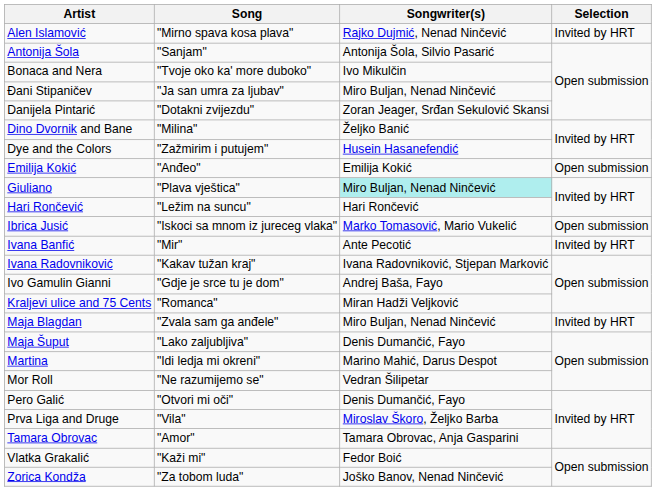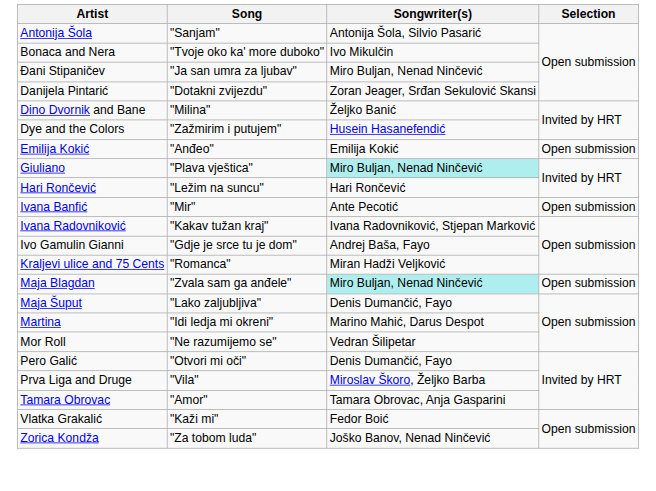 <table class="sortable wikitable" style="margin: 1em auto 1em auto">
 <tr>
 <th>Artist</th>
 <th>Song</th>
 <th>Songwriter(s)</th>
 <th>Selection</th>
-</tr>
-<tr>
-<td><a href='#'>Alen Islamović</a></td>
-<td>"Mirno spava kosa plava"</td>
-<td><a href='#'>Rajko Dujmić</a>, Nenad Ninčević</td>
-<td>Invited by HRT</td>
 </tr>
 <tr>
 <td><a href='#'>Antonija Šola</a></td>
 <td>"Sanjam"</td>
 <td>Antonija Šola, Silvio Pasarić</td>
 <td rowspan="4">Open submission</td>
 </tr>
 <tr>
 <td>Bonaca and Nera</td>
 <td>"Tvoje oko ka' more duboko"</td>
 <td>Ivo Mikulčin</td>
 </tr>
 <tr>
 <td>Ðani Stipaničev</td>
 <td>"Ja san umra za ljubav"</td>
 <td>Miro Buljan, Nenad Ninčević</td>
 </tr>
 <tr>
 <td>Danijela Pintarić</td>
 <td>"Dotakni zvijezdu"</td>
 <td>Zoran Jeager, Srđan Sekulović Skansi</td>
 </tr>
 <tr>
 <td><a href='#'>Dino Dvornik</a> and Bane</td>
 <td>"Milina"</td>
 <td>Željko Banić</td>
 <td rowspan="2">Invited by HRT</td>
 </tr>
 <tr>
 <td>Dye and the Colors</td>
 <td>"Zažmirim i putujem"</td>
 <td><a href='#'>Husein Hasanefendić</a></td>
 </tr>
 <tr>
 <td><a href='#'>Emilija Kokić</a></td>
 <td>"Anđeo"</td>
 <td>Emilija Kokić</td>
 <td>Open submission</td>
 </tr>
 <tr>
 <td><a href='#'>Giuliano</a></td>
 <td>"Plava vještica"</td>
 <td style="background: paleturquoise;">Miro Buljan, Nenad Ninčević</td>
 <td rowspan="2">Invited by HRT</td>
 </tr>
 <tr>
 <td><a href='#'>Hari Rončević</a></td>
 <td>"Ležim na suncu"</td>
 <td>Hari Rončević</td>
 </tr>
 <tr>
-<td><a href='#'>Ibrica Jusić</a></td>
-<td>"Iskoci sa mnom iz jureceg vlaka"</td>
-<td><a href='#'>Marko Tomasović</a>, Mario Vukelić</td>
-<td>Open submission</td>
-</tr>
-<tr>
 <td><a href='#'>Ivana Banfić</a></td>
 <td>"Mir"</td>
 <td>Ante Pecotić</td>
-<td>Invited by HRT</td>
+<td>Open submission</td>
 </tr>
 <tr>
 <td><a href='#'>Ivana Radovniković</a></td>
 <td>"Kakav tužan kraj"</td>
 <td>Ivana Radovniković, Stjepan Marković</td>
 <td rowspan="3">Open submission</td>
 </tr>
 <tr>
 <td>Ivo Gamulin Gianni</td>
 <td>"Gdje je srce tu je dom"</td>
 <td>Andrej Baša, Fayo</td>
 </tr>
 <tr>
 <td><a href='#'>Kraljevi ulice and 75 Cents</a></td>
 <td>"Romanca"</td>
 <td>Miran Hadži Veljković</td>
 </tr>
 <tr>
 <td><a href='#'>Maja Blagdan</a></td>
 <td>"Zvala sam ga anđele"</td>
-<td>Miro Buljan, Nenad Ninčević</td>
-<td>Invited by HRT</td>
+<td style="background: paleturquoise;">Miro Buljan, Nenad Ninčević</td>
+<td>Open submission</td>
 </tr>
 <tr>
 <td><a href='#'>Maja Šuput</a></td>
 <td>"Lako zaljubljiva"</td>
 <td>Denis Dumančić, Fayo</td>
 <td rowspan="3">Open submission</td>
 </tr>
 <tr>
 <td><a href='#'>Martina</a></td>
 <td>"Idi ledja mi okreni"</td>
 <td>Marino Mahić, Darus Despot</td>
 </tr>
 <tr>
 <td>Mor Roll</td>
 <td>"Ne razumijemo se"</td>
 <td>Vedran Šilipetar</td>
 </tr>
 <tr>
 <td>Pero Galić</td>
 <td>"Otvori mi oči"</td>
 <td>Denis Dumančić, Fayo</td>
 <td rowspan="3">Invited by HRT</td>
 </tr>
 <tr>
 <td>Prva Liga and Druge</td>
 <td>"Vila"</td>
 <td><a href='#'>Miroslav Škoro</a>, Željko Barba</td>
 </tr>
 <tr>
 <td><a href='#'>Tamara Obrovac</a></td>
 <td>"Amor"</td>
 <td>Tamara Obrovac, Anja Gasparini</td>
 </tr>
 <tr>
 <td>Vlatka Grakalić</td>
 <td>"Kaži mi"</td>
 <td>Fedor Boić</td>
 <td rowspan="2">Open submission</td>
 </tr>
 <tr>
 <td><a href='#'>Zorica Kondža</a></td>
 <td>"Za tobom luda"</td>
 <td>Joško Banov, Nenad Ninčević</td>
 </tr>
 </table>
